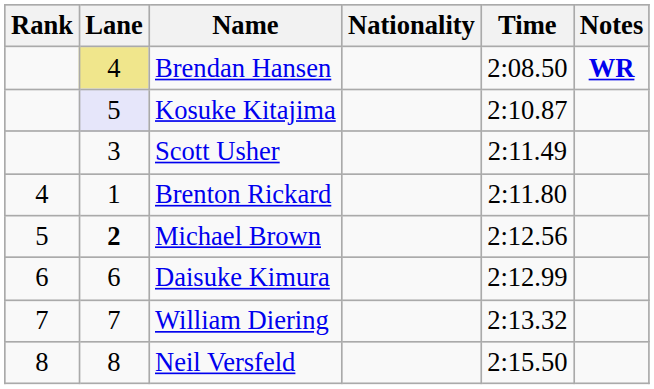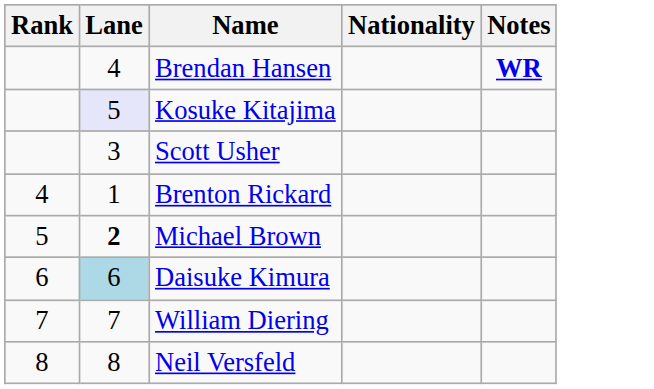 <table class="wikitable sortable" style="text-align:center">
 <tr>
 <th>Rank</th>
 <th>Lane</th>
 <th>Name</th>
 <th>Nationality</th>
-<th>Time</th>
 <th>Notes</th>
 </tr>
 <tr>
 <td></td>
-<td style="background: khaki;">4</td>
+<td>4</td>
 <td align=left><a href='#'>Brendan Hansen</a></td>
 <td align=left></td>
-<td>2:08.50</td>
 <td><strong><a href='#'>WR</a></strong></td>
 </tr>
 <tr>
 <td></td>
 <td style="background: lavender;">5</td>
 <td align=left><a href='#'>Kosuke Kitajima</a></td>
 <td align=left></td>
-<td>2:10.87</td>
 <td></td>
 </tr>
 <tr>
 <td></td>
 <td>3</td>
 <td align=left><a href='#'>Scott Usher</a></td>
 <td align=left></td>
-<td>2:11.49</td>
 <td></td>
 </tr>
 <tr>
 <td>4</td>
 <td>1</td>
 <td align=left><a href='#'>Brenton Rickard</a></td>
 <td align=left></td>
-<td>2:11.80</td>
 <td></td>
 </tr>
 <tr>
 <td>5</td>
 <td><strong>2</strong></td>
 <td align=left><a href='#'>Michael Brown</a></td>
 <td align=left></td>
-<td>2:12.56</td>
 <td></td>
 </tr>
 <tr>
 <td>6</td>
-<td>6</td>
+<td style="background: lightblue;">6</td>
 <td align=left><a href='#'>Daisuke Kimura</a></td>
 <td align=left></td>
-<td>2:12.99</td>
 <td></td>
 </tr>
 <tr>
 <td>7</td>
 <td>7</td>
 <td align=left><a href='#'>William Diering</a></td>
 <td align=left></td>
-<td>2:13.32</td>
 <td></td>
 </tr>
 <tr>
 <td>8</td>
 <td>8</td>
 <td align=left><a href='#'>Neil Versfeld</a></td>
 <td align=left></td>
-<td>2:15.50</td>
 <td></td>
 </tr>
 </table>
